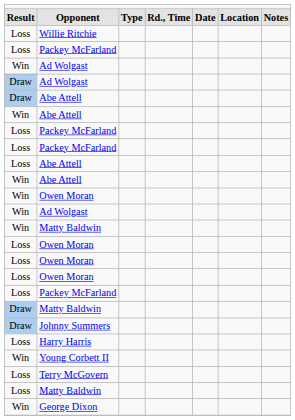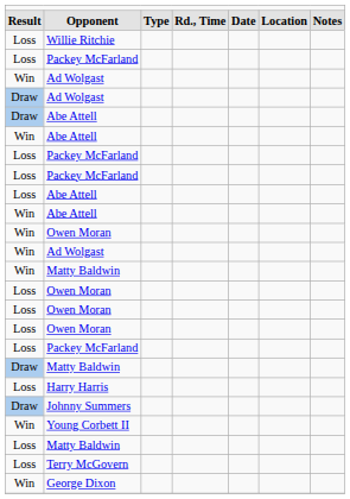 <table border="1" class="wikitable">
 <tr>
 <td style="text-align:center;" colspan="7"></td>
 </tr>
 <tr style="text-align:center; background:#e3e3e3;">
 <td style="border-style:none none solid solid; "><strong>Result</strong></td>
 <td style="border-style:none none solid solid; "><strong>Opponent</strong></td>
 <td style="border-style:none none solid solid; "><strong>Type</strong></td>
 <td style="border-style:none none solid solid; "><strong>Rd., Time</strong></td>
 <td style="border-style:none none solid solid; "><strong>Date</strong></td>
 <td style="border-style:none none solid solid; "><strong>Location</strong></td>
 <td style="border-style:none none solid solid; "><strong>Notes</strong></td>
 </tr>
 <tr align=center>
 <td>Loss</td>
 <td align=left> <a href='#'>Willie Ritchie</a></td>
 <td></td>
 <td></td>
 <td></td>
 <td align=left></td>
 <td align=left></td>
 </tr>
 <tr align=center>
 <td>Loss</td>
 <td align=left> <a href='#'>Packey McFarland</a></td>
 <td></td>
 <td></td>
 <td></td>
 <td align=left></td>
 <td align=left></td>
 </tr>
 <tr align=center>
 <td>Win</td>
 <td align=left> <a href='#'>Ad Wolgast</a></td>
 <td></td>
 <td></td>
 <td></td>
 <td align=left></td>
 <td align=left></td>
 </tr>
 <tr align=center>
 <td style="background:#abcdef;">Draw</td>
 <td align=left> <a href='#'>Ad Wolgast</a></td>
 <td></td>
 <td></td>
 <td></td>
 <td align=left></td>
 <td align=left></td>
 </tr>
 <tr align=center>
 <td style="background:#abcdef;">Draw</td>
 <td align=left> <a href='#'>Abe Attell</a></td>
 <td></td>
 <td></td>
 <td></td>
 <td align=left></td>
 <td align=left></td>
 </tr>
 <tr align=center>
 <td>Win</td>
 <td align=left> <a href='#'>Abe Attell</a></td>
 <td></td>
 <td></td>
 <td></td>
 <td align=left></td>
 <td align=left></td>
 </tr>
 <tr align=center>
 <td>Loss</td>
 <td align=left> <a href='#'>Packey McFarland</a></td>
 <td></td>
 <td></td>
 <td></td>
 <td align=left></td>
 <td align=left></td>
 </tr>
 <tr align=center>
 <td>Loss</td>
 <td align=left> <a href='#'>Packey McFarland</a></td>
 <td></td>
 <td></td>
 <td></td>
 <td align=left></td>
 <td align=left></td>
 </tr>
 <tr align=center>
 <td>Loss</td>
 <td align=left> <a href='#'>Abe Attell</a></td>
 <td></td>
 <td></td>
 <td></td>
 <td align=left></td>
 <td align=left></td>
 </tr>
 <tr align=center>
 <td>Win</td>
 <td align=left> <a href='#'>Abe Attell</a></td>
 <td></td>
 <td></td>
 <td></td>
 <td align=left></td>
 <td align=left></td>
 </tr>
 <tr align=center>
 <td>Win</td>
 <td align=left> <a href='#'>Owen Moran</a></td>
 <td></td>
 <td></td>
 <td></td>
 <td align=left></td>
 <td align=left></td>
 </tr>
 <tr align=center>
 <td>Win</td>
 <td align=left> <a href='#'>Ad Wolgast</a></td>
 <td></td>
 <td></td>
 <td></td>
 <td align=left></td>
 <td align=left></td>
 </tr>
 <tr align=center>
 <td>Win</td>
 <td align=left> <a href='#'>Matty Baldwin</a></td>
 <td></td>
 <td></td>
 <td></td>
 <td align=left></td>
 <td align=left></td>
 </tr>
 <tr align=center>
 <td>Loss</td>
 <td align=left> <a href='#'>Owen Moran</a></td>
 <td></td>
 <td></td>
 <td></td>
 <td align=left></td>
 <td align=left></td>
 </tr>
 <tr align=center>
 <td>Loss</td>
 <td align=left> <a href='#'>Owen Moran</a></td>
 <td></td>
 <td></td>
 <td></td>
 <td align=left></td>
 <td align=left></td>
 </tr>
 <tr align=center>
 <td>Loss</td>
 <td align=left> <a href='#'>Owen Moran</a></td>
 <td></td>
 <td></td>
 <td></td>
 <td align=left></td>
 <td align=left></td>
 </tr>
 <tr align=center>
 <td>Loss</td>
 <td align=left> <a href='#'>Packey McFarland</a></td>
 <td></td>
 <td></td>
 <td></td>
 <td align=left></td>
 <td align=left></td>
 </tr>
 <tr align=center>
 <td style="background:#abcdef;">Draw</td>
 <td align=left> <a href='#'>Matty Baldwin</a></td>
 <td></td>
 <td></td>
 <td></td>
 <td align=left></td>
 <td align=left></td>
 </tr>
 <tr align=center>
-<td style="background:#abcdef;">Draw</td>
-<td align=left> <a href='#'>Johnny Summers</a></td>
+<td>Loss</td>
+<td align=left> <a href='#'>Harry Harris</a></td>
 <td></td>
 <td></td>
 <td></td>
 <td align=left></td>
 <td align=left></td>
 </tr>
 <tr align=center>
-<td>Loss</td>
-<td align=left> <a href='#'>Harry Harris</a></td>
+<td style="background:#abcdef;">Draw</td>
+<td align=left> <a href='#'>Johnny Summers</a></td>
 <td></td>
 <td></td>
 <td></td>
 <td align=left></td>
 <td align=left></td>
 </tr>
 <tr align=center>
 <td>Win</td>
 <td align=left> <a href='#'>Young Corbett II</a></td>
 <td></td>
 <td></td>
 <td></td>
 <td align=left></td>
 <td align=left></td>
 </tr>
 <tr align=center>
 <td>Loss</td>
-<td align=left> <a href='#'>Terry McGovern</a></td>
+<td align=left> <a href='#'>Matty Baldwin</a></td>
 <td></td>
 <td></td>
 <td></td>
 <td align=left></td>
 <td align=left></td>
 </tr>
 <tr align=center>
 <td>Loss</td>
-<td align=left> <a href='#'>Matty Baldwin</a></td>
+<td align=left> <a href='#'>Terry McGovern</a></td>
 <td></td>
 <td></td>
 <td></td>
 <td align=left></td>
 <td align=left></td>
 </tr>
 <tr align=center>
 <td>Win</td>
 <td align=left> <a href='#'>George Dixon</a></td>
 <td></td>
 <td></td>
 <td></td>
 <td align=left></td>
 <td align=left></td>
 </tr>
 <tr>
 </tr>
 </table>
